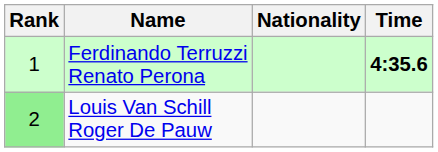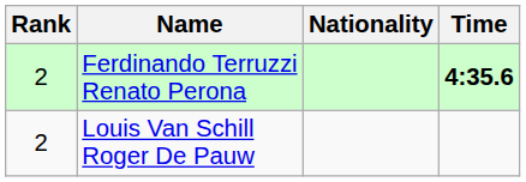 <table class="wikitable sortable" style="text-align:center">
 <tr>
 <th>Rank</th>
 <th>Name</th>
 <th>Nationality</th>
 <th>Time</th>
 </tr>
 <tr bgcolor=ccffcc>
-<td>1</td>
+<td>2</td>
 <td align=left><a href='#'>Ferdinando Terruzzi</a><br><a href='#'>Renato Perona</a></td>
 <td align=left></td>
 <td><strong>4:35.6</strong></td>
 </tr>
 <tr>
-<td style="background: lightgreen;">2</td>
+<td>2</td>
 <td align=left><a href='#'>Louis Van Schill</a><br><a href='#'>Roger De Pauw</a></td>
 <td align=left></td>
 <td></td>
 </tr>
 </table>
